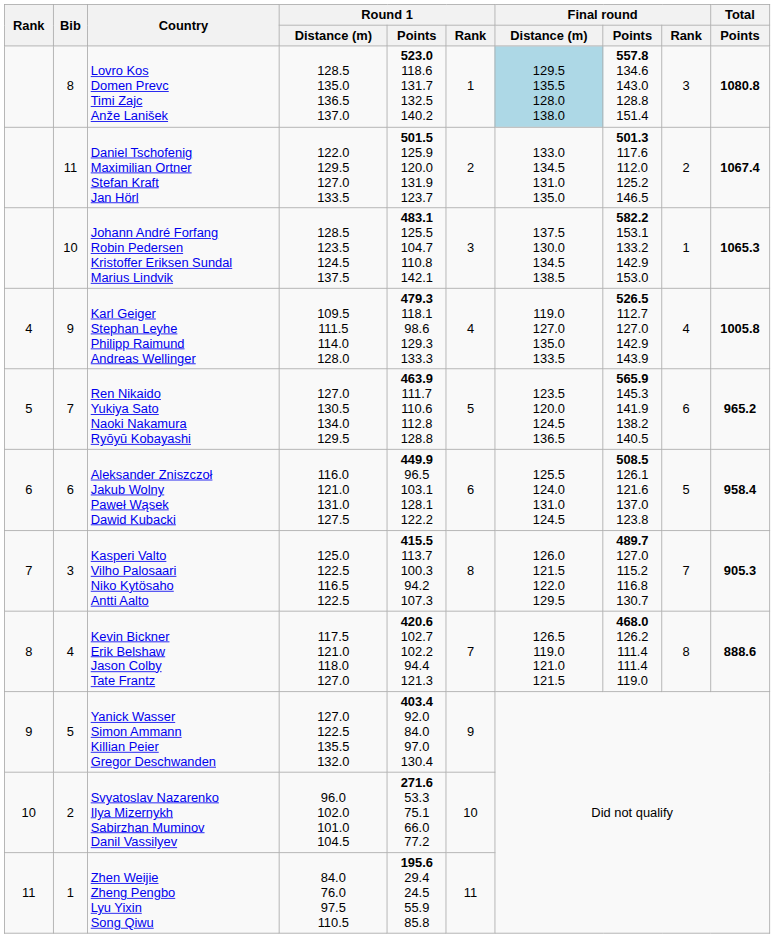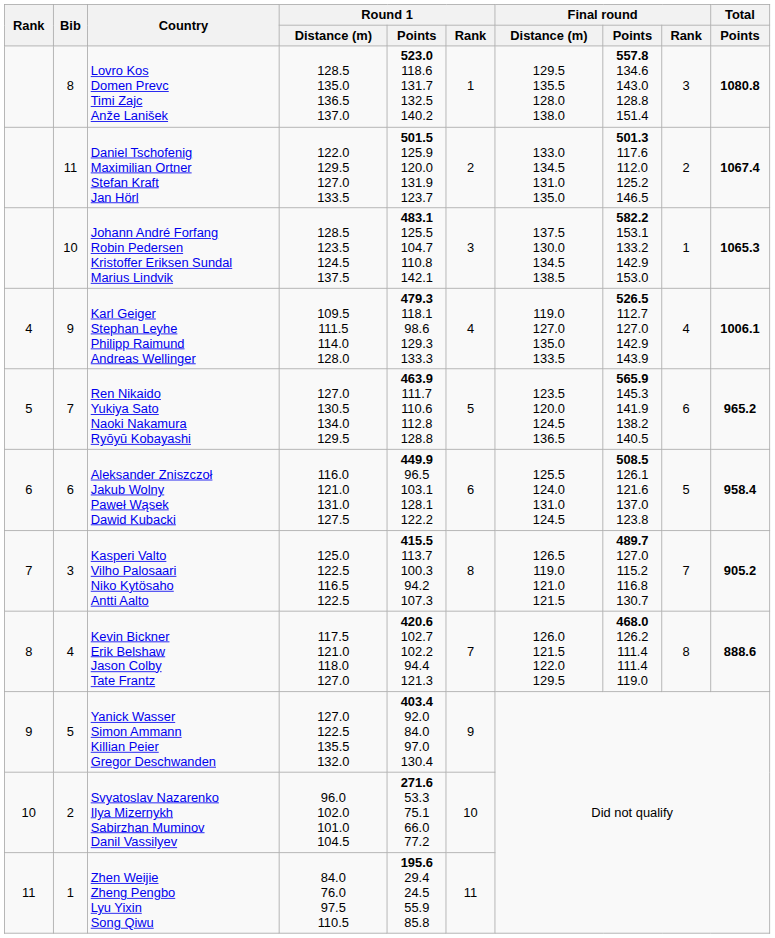 <table class="wikitable sortable" style="text-align:center;font-size:97%" width=73%>
 <tr>
 <th rowspan=2>Rank</th>
 <th rowspan=2>Bib</th>
 <th rowspan=2>Country</th>
 <th colspan=3>Round 1</th>
 <th colspan=3>Final round</th>
 <th>Total</th>
 </tr>
 <tr>
 <th>Distance (m)</th>
 <th>Points</th>
 <th>Rank</th>
 <th>Distance (m)</th>
 <th>Points</th>
 <th>Rank</th>
 <th>Points</th>
 </tr>
 <tr>
 <td></td>
 <td>8</td>
 <td align=left><br><a href='#'>Lovro Kos</a><br><a href='#'>Domen Prevc</a><br><a href='#'>Timi Zajc</a><br><a href='#'>Anže Lanišek</a></td>
 <td><br>128.5<br>135.0<br>136.5<br>137.0</td>
 <td><strong>523.0</strong><br>118.6<br>131.7<br>132.5<br>140.2</td>
 <td>1</td>
-<td style="background: lightblue;"><br>129.5<br>135.5<br>128.0<br>138.0</td>
+<td><br>129.5<br>135.5<br>128.0<br>138.0</td>
 <td><strong>557.8</strong><br>134.6<br>143.0<br>128.8<br>151.4</td>
 <td>3</td>
 <td><strong>1080.8</strong></td>
 </tr>
 <tr>
 <td></td>
 <td>11</td>
 <td align=left><br><a href='#'>Daniel Tschofenig</a><br><a href='#'>Maximilian Ortner</a><br><a href='#'>Stefan Kraft</a><br><a href='#'>Jan Hörl</a></td>
 <td><br>122.0<br>129.5<br>127.0<br>133.5</td>
 <td><strong>501.5</strong><br>125.9<br>120.0<br>131.9<br>123.7</td>
 <td>2</td>
 <td><br>133.0<br>134.5<br>131.0<br>135.0</td>
 <td><strong>501.3</strong><br>117.6<br>112.0<br>125.2<br>146.5</td>
 <td>2</td>
 <td><strong>1067.4</strong></td>
 </tr>
 <tr>
 <td></td>
 <td>10</td>
 <td align=left><br><a href='#'>Johann André Forfang</a><br><a href='#'>Robin Pedersen</a><br><a href='#'>Kristoffer Eriksen Sundal</a><br><a href='#'>Marius Lindvik</a></td>
 <td><br>128.5<br>123.5<br>124.5<br>137.5</td>
 <td><strong>483.1</strong><br>125.5<br>104.7<br>110.8<br>142.1</td>
 <td>3</td>
 <td><br>137.5<br>130.0<br>134.5<br>138.5</td>
 <td><strong>582.2</strong><br>153.1<br>133.2<br>142.9<br>153.0</td>
 <td>1</td>
 <td><strong>1065.3</strong></td>
 </tr>
 <tr>
 <td>4</td>
 <td>9</td>
 <td align=left><br><a href='#'>Karl Geiger</a><br><a href='#'>Stephan Leyhe</a><br><a href='#'>Philipp Raimund</a><br><a href='#'>Andreas Wellinger</a></td>
 <td><br>109.5<br>111.5<br>114.0<br>128.0</td>
 <td><strong>479.3</strong><br>118.1<br>98.6<br>129.3<br>133.3</td>
 <td>4</td>
 <td><br>119.0<br>127.0<br>135.0<br>133.5</td>
 <td><strong>526.5</strong><br>112.7<br>127.0<br>142.9<br>143.9</td>
 <td>4</td>
-<td><strong>1005.8</strong></td>
+<td><strong>1006.1</strong></td>
 </tr>
 <tr>
 <td>5</td>
 <td>7</td>
 <td align=left><br><a href='#'>Ren Nikaido</a><br><a href='#'>Yukiya Sato</a><br><a href='#'>Naoki Nakamura</a><br><a href='#'>Ryōyū Kobayashi</a></td>
 <td><br>127.0<br>130.5<br>134.0<br>129.5</td>
 <td><strong>463.9</strong><br>111.7<br>110.6<br>112.8<br>128.8</td>
 <td>5</td>
 <td><br>123.5<br>120.0<br>124.5<br>136.5</td>
 <td><strong>565.9</strong><br>145.3<br>141.9<br>138.2<br>140.5</td>
 <td>6</td>
 <td><strong>965.2</strong></td>
 </tr>
 <tr>
 <td>6</td>
 <td>6</td>
 <td align=left><br><a href='#'>Aleksander Zniszczoł</a><br><a href='#'>Jakub Wolny</a><br><a href='#'>Paweł Wąsek</a><br><a href='#'>Dawid Kubacki</a></td>
 <td><br>116.0<br>121.0<br>131.0<br>127.5</td>
 <td><strong>449.9</strong><br>96.5<br>103.1<br>128.1<br>122.2</td>
 <td>6</td>
 <td><br>125.5<br>124.0<br>131.0<br>124.5</td>
 <td><strong>508.5</strong><br>126.1<br>121.6<br>137.0<br>123.8</td>
 <td>5</td>
 <td><strong>958.4</strong></td>
 </tr>
 <tr>
 <td>7</td>
 <td>3</td>
 <td align=left><br><a href='#'>Kasperi Valto</a><br><a href='#'>Vilho Palosaari</a><br><a href='#'>Niko Kytösaho</a><br><a href='#'>Antti Aalto</a></td>
 <td><br>125.0<br>122.5<br>116.5<br>122.5</td>
 <td><strong>415.5</strong><br>113.7<br>100.3<br>94.2<br>107.3</td>
 <td>8</td>
-<td><br>126.0<br>121.5<br>122.0<br>129.5</td>
+<td><br>126.5<br>119.0<br>121.0<br>121.5</td>
 <td><strong>489.7</strong><br>127.0<br>115.2<br>116.8<br>130.7</td>
 <td>7</td>
-<td><strong>905.3</strong></td>
+<td><strong>905.2</strong></td>
 </tr>
 <tr>
 <td>8</td>
 <td>4</td>
 <td align=left><br><a href='#'>Kevin Bickner</a><br><a href='#'>Erik Belshaw</a><br><a href='#'>Jason Colby</a><br><a href='#'>Tate Frantz</a></td>
 <td><br>117.5<br>121.0<br>118.0<br>127.0</td>
 <td><strong>420.6</strong><br>102.7<br>102.2<br>94.4<br>121.3</td>
 <td>7</td>
-<td><br>126.5<br>119.0<br>121.0<br>121.5</td>
+<td><br>126.0<br>121.5<br>122.0<br>129.5</td>
 <td><strong>468.0</strong><br>126.2<br>111.4<br>111.4<br>119.0</td>
 <td>8</td>
 <td><strong>888.6</strong></td>
 </tr>
 <tr>
 <td>9</td>
 <td>5</td>
 <td align=left><br><a href='#'>Yanick Wasser</a><br><a href='#'>Simon Ammann</a><br><a href='#'>Killian Peier</a><br><a href='#'>Gregor Deschwanden</a></td>
 <td><br>127.0<br>122.5<br>135.5<br>132.0</td>
 <td><strong>403.4</strong><br>92.0<br>84.0<br>97.0<br>130.4</td>
 <td>9</td>
 <td colspan=4 rowspan=3>Did not qualify</td>
 </tr>
 <tr>
 <td>10</td>
 <td>2</td>
 <td align=left><br><a href='#'>Svyatoslav Nazarenko</a><br><a href='#'>Ilya Mizernykh</a><br><a href='#'>Sabirzhan Muminov</a><br><a href='#'>Danil Vassilyev</a></td>
 <td><br>96.0<br>102.0<br>101.0<br>104.5</td>
 <td><strong>271.6</strong><br>53.3<br>75.1<br>66.0<br>77.2</td>
 <td>10</td>
 </tr>
 <tr>
 <td>11</td>
 <td>1</td>
 <td align=left><br><a href='#'>Zhen Weijie</a><br><a href='#'>Zheng Pengbo</a><br><a href='#'>Lyu Yixin</a><br><a href='#'>Song Qiwu</a></td>
 <td><br>84.0<br>76.0<br>97.5<br>110.5</td>
 <td><strong>195.6</strong><br>29.4<br>24.5<br>55.9<br>85.8</td>
 <td>11</td>
 </tr>
 </table>
